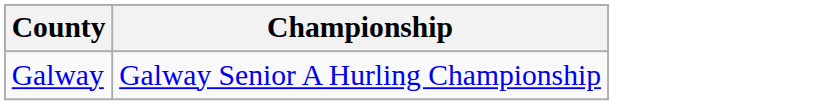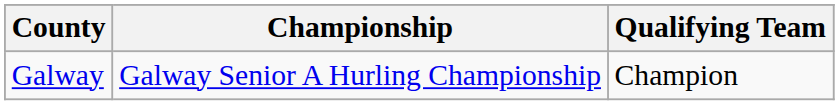 <table class="wikitable">
 <tr>
 <th>County</th>
 <th>Championship</th>
+<th>Qualifying Team</th>
 </tr>
 <tr>
 <td> <a href='#'>Galway</a></td>
 <td><a href='#'>Galway Senior A Hurling Championship</a></td>
+<td>Champion</td>
 </tr>
 </table>
